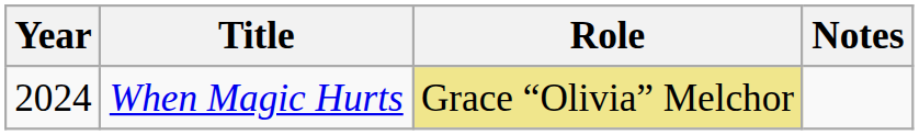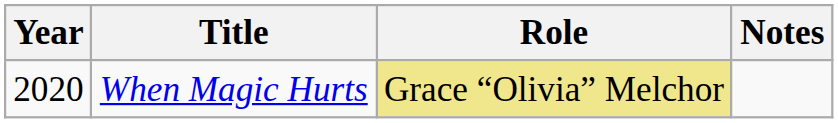 <table class="wikitable sortable">
 <tr>
 <th>Year</th>
 <th>Title</th>
 <th>Role</th>
 <th class="unsortable">Notes</th>
 </tr>
 <tr>
-<td>2024</td>
+<td>2020</td>
 <td><em><a href='#'>When Magic Hurts</a></em></td>
 <td style="background: khaki;">Grace “Olivia” Melchor</td>
 <td style="text-align:center"></td>
 </tr>
 </table>
